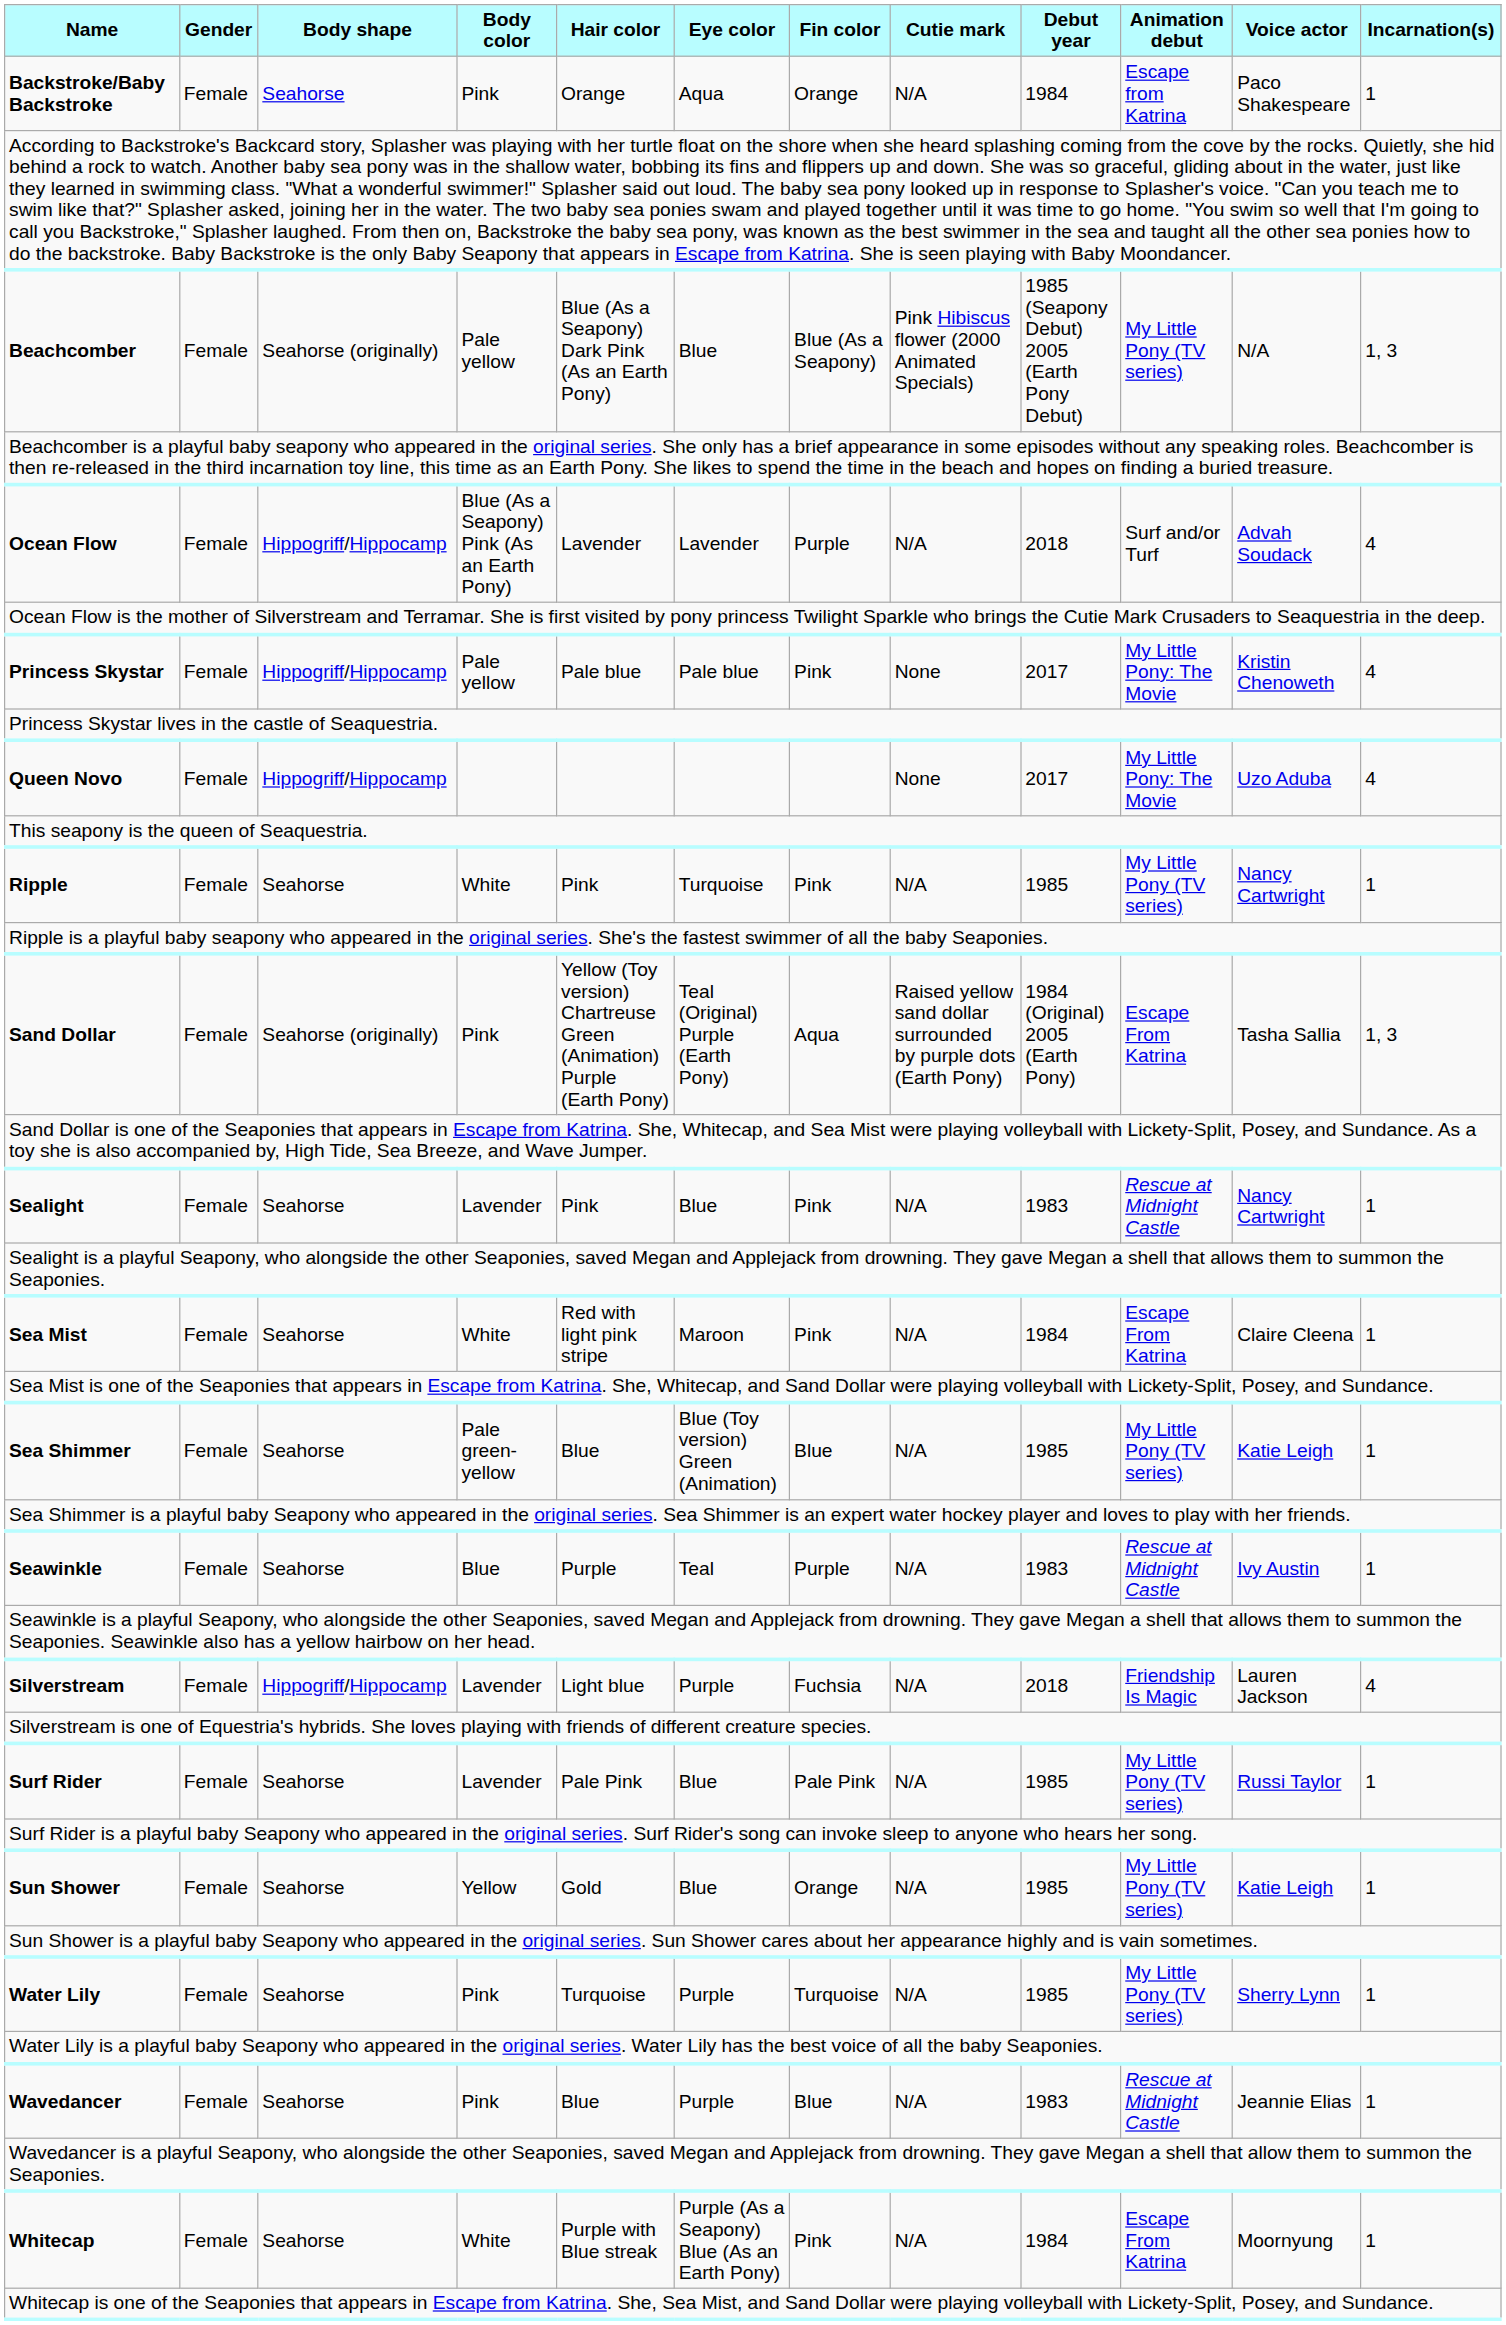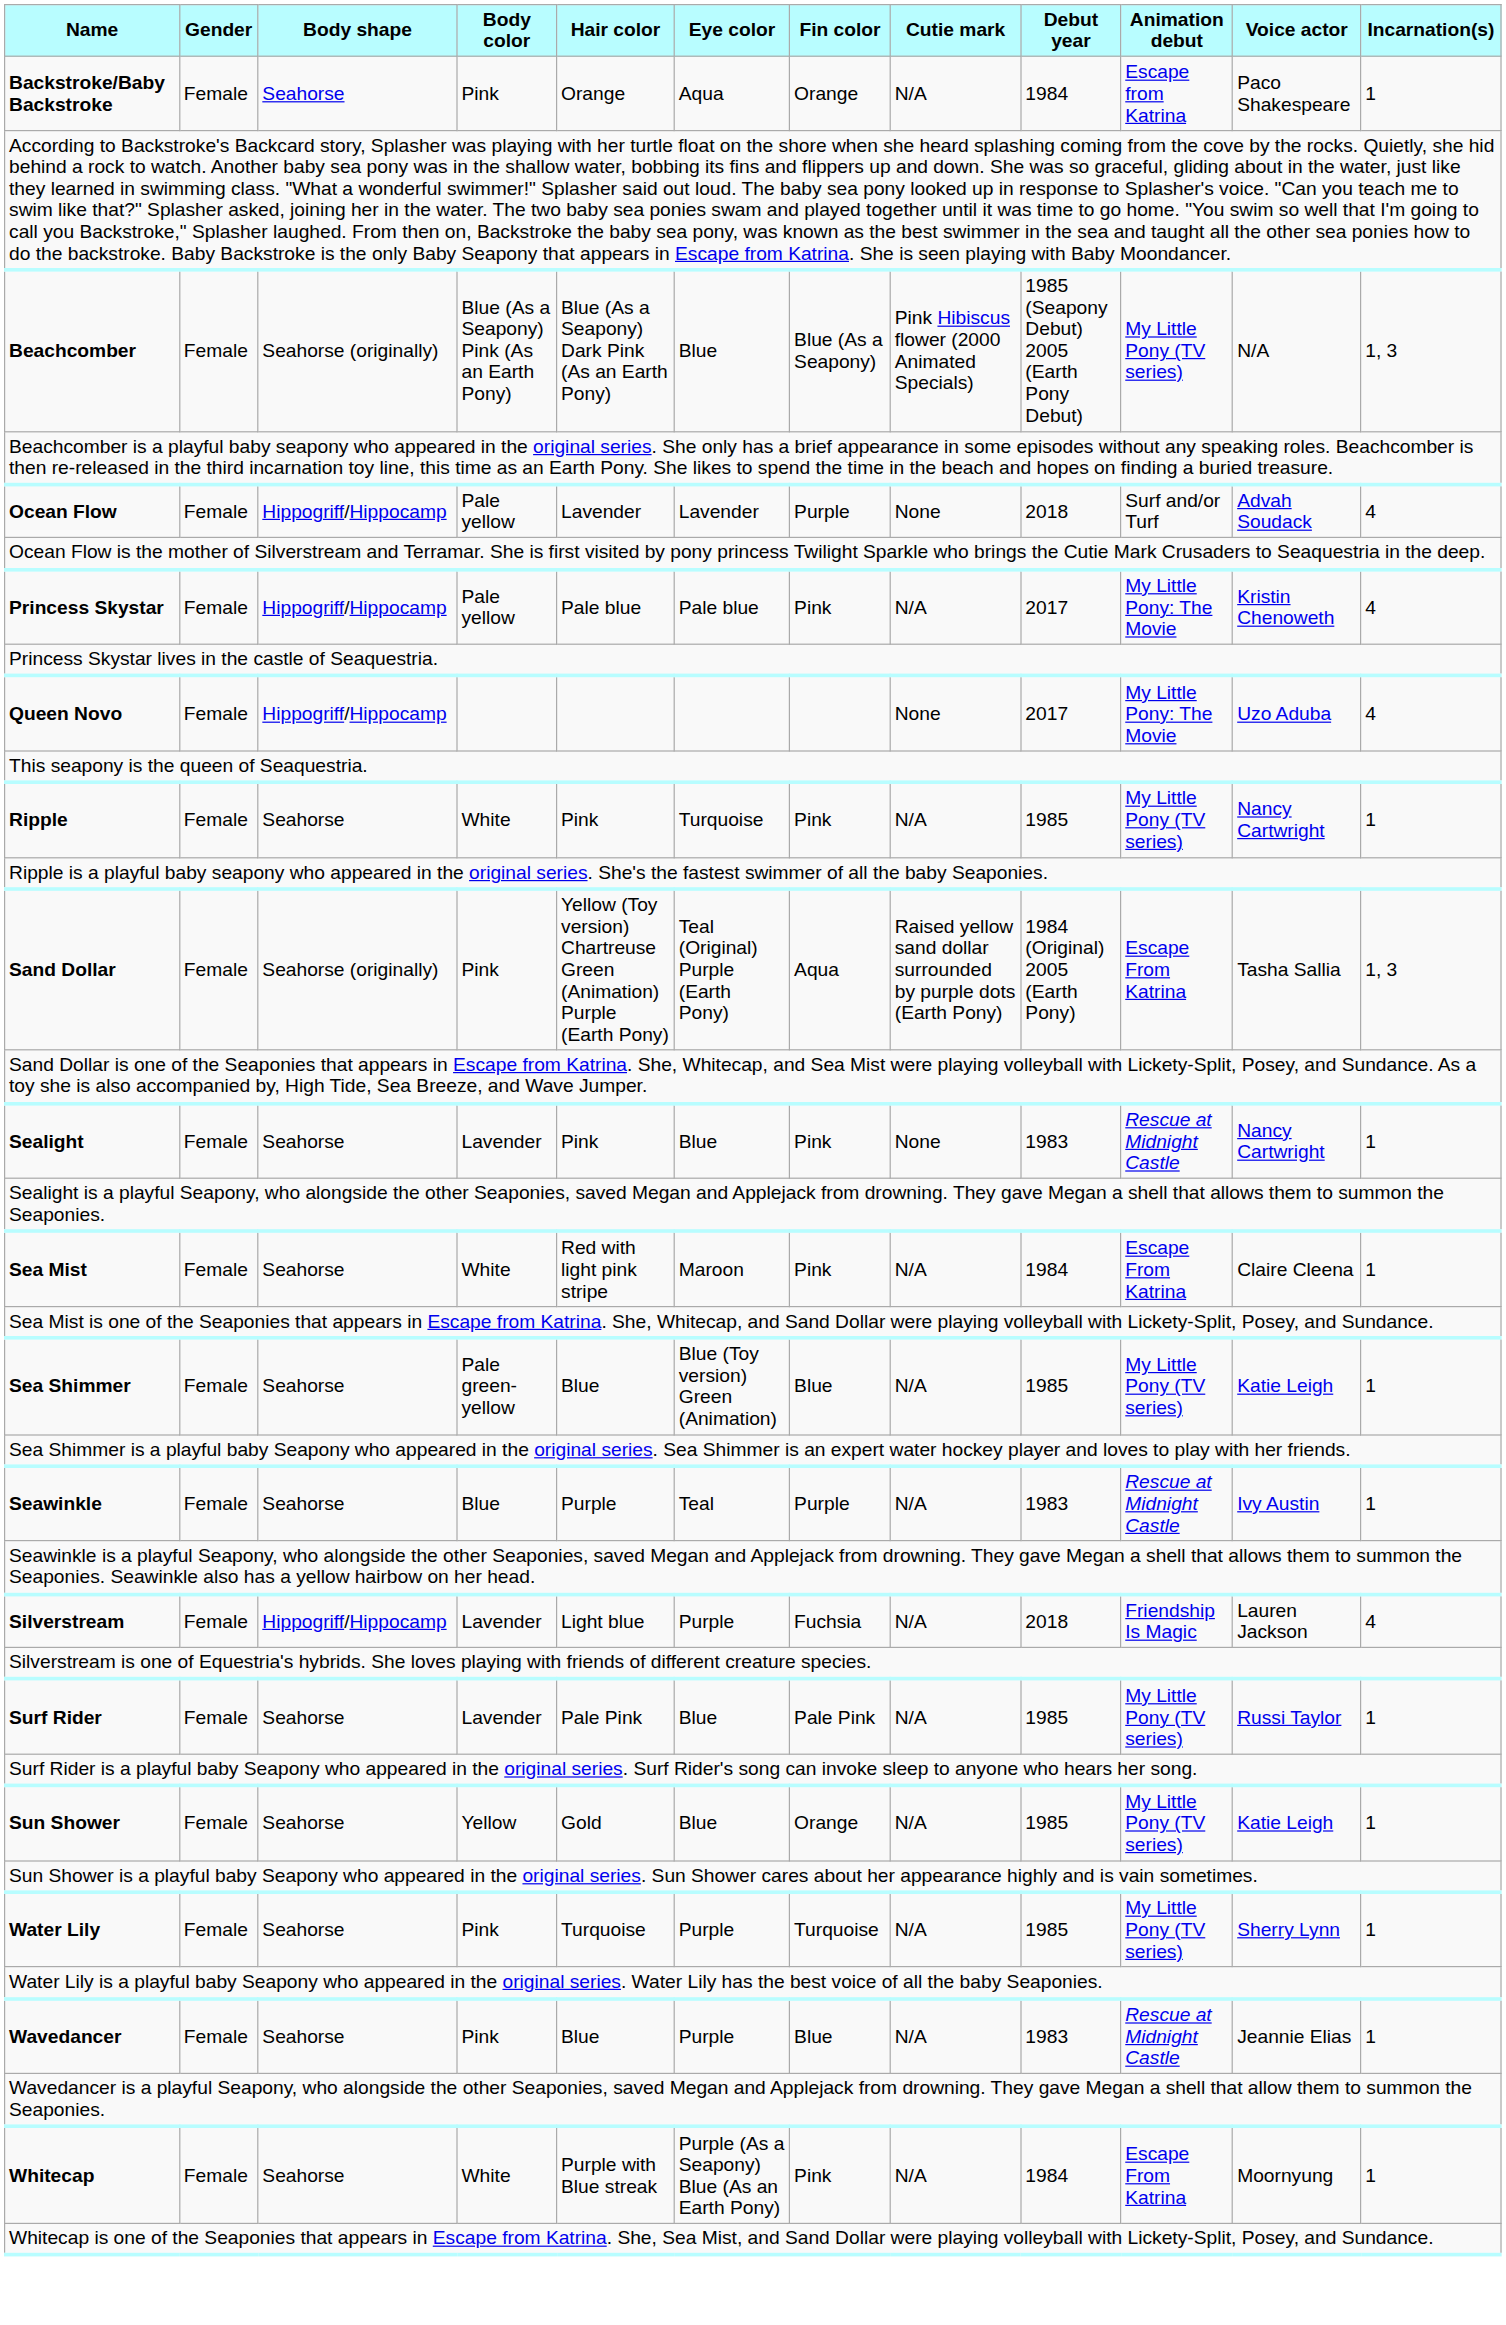 <table class="wikitable mw-collapsible mw-collapsed sortable" style= cellpadding="10" "background: #B8FDFF;">
 <tr>
 <th style="background:#B8FDFF;">Name</th>
 <th style="background:#B8FDFF;">Gender</th>
 <th style="background:#B8FDFF;">Body shape</th>
 <th style="background:#B8FDFF;">Body color</th>
 <th style="background:#B8FDFF;">Hair color</th>
 <th style="background:#B8FDFF;">Eye color</th>
 <th style="background:#B8FDFF;">Fin color</th>
 <th style="background:#B8FDFF;">Cutie mark</th>
 <th style="background:#B8FDFF;">Debut year</th>
 <th style="background:#B8FDFF;">Animation debut</th>
 <th style="background:#B8FDFF;">Voice actor</th>
 <th style="background:#B8FDFF;">Incarnation(s)</th>
 </tr>
 <tr>
 <td><strong>Backstroke/Baby Backstroke</strong></td>
 <td>Female</td>
 <td><a href='#'>Seahorse</a></td>
 <td>Pink</td>
 <td>Orange</td>
 <td>Aqua</td>
 <td>Orange</td>
 <td>N/A</td>
 <td>1984</td>
 <td><a href='#'>Escape from Katrina</a></td>
 <td>Paco Shakespeare</td>
 <td>1</td>
 </tr>
 <tr>
 <td style="border-bottom: 3px solid #B8FDFF;" colspan="14">According to Backstroke's Backcard story, Splasher was playing with her turtle float on the shore when she heard splashing coming from the cove by the rocks. Quietly, she hid behind a rock to watch. Another baby sea pony was in the shallow water, bobbing its fins and flippers up and down. She was so graceful, gliding about in the water, just like they learned in swimming class. "What a wonderful swimmer!" Splasher said out loud. The baby sea pony looked up in response to Splasher's voice. "Can you teach me to swim like that?" Splasher asked, joining her in the water. The two baby sea ponies swam and played together until it was time to go home. "You swim so well that I'm going to call you Backstroke," Splasher laughed. From then on, Backstroke the baby sea pony, was known as the best swimmer in the sea and taught all the other sea ponies how to do the backstroke. Baby Backstroke is the only Baby Seapony that appears in <a href='#'>Escape from Katrina</a>. She is seen playing with Baby Moondancer.</td>
 </tr>
 <tr>
 <td><strong>Beachcomber</strong></td>
 <td>Female</td>
 <td>Seahorse (originally)</td>
-<td>Pale yellow</td>
+<td>Blue (As a Seapony)<br>Pink (As an Earth Pony)</td>
 <td>Blue (As a Seapony)<br>Dark Pink (As an Earth Pony)</td>
 <td>Blue</td>
 <td>Blue (As a Seapony)</td>
 <td>Pink <a href='#'>Hibiscus</a> flower (2000 Animated Specials)</td>
 <td>1985 (Seapony Debut)<br>2005 (Earth Pony Debut)</td>
 <td><a href='#'>My Little Pony (TV series)</a></td>
 <td>N/A</td>
 <td>1, 3</td>
 </tr>
 <tr>
 <td style="border-bottom: 3px solid #B8FDFF;" colspan="14">Beachcomber is a playful baby seapony who appeared in the <a href='#'>original series</a>. She only has a brief appearance in some episodes without any speaking roles. Beachcomber is then re-released in the third incarnation toy line, this time as an Earth Pony. She likes to spend the time in the beach and hopes on finding a buried treasure.</td>
 </tr>
 <tr>
 <td><strong>Ocean Flow</strong></td>
 <td>Female</td>
 <td><a href='#'>Hippogriff</a>/<a href='#'>Hippocamp</a></td>
-<td>Blue (As a Seapony)<br>Pink (As an Earth Pony)</td>
+<td>Pale yellow</td>
 <td>Lavender</td>
 <td>Lavender</td>
 <td>Purple</td>
-<td>N/A</td>
+<td>None</td>
 <td>2018</td>
 <td>Surf and/or Turf</td>
 <td><a href='#'>Advah Soudack</a></td>
 <td>4</td>
 </tr>
 <tr>
 <td style="border-bottom: 3px solid #B8FDFF;" colspan="14">Ocean Flow is the mother of Silverstream and Terramar. She is first visited by pony princess Twilight Sparkle who brings the Cutie Mark Crusaders to Seaquestria in the deep.</td>
 </tr>
 <tr>
 <td><strong>Princess Skystar</strong></td>
 <td>Female</td>
 <td><a href='#'>Hippogriff</a>/<a href='#'>Hippocamp</a></td>
 <td>Pale yellow</td>
 <td>Pale blue</td>
 <td>Pale blue</td>
 <td>Pink</td>
-<td>None</td>
+<td>N/A</td>
 <td>2017</td>
 <td><a href='#'>My Little Pony: The Movie</a></td>
 <td><a href='#'>Kristin Chenoweth</a></td>
 <td>4</td>
 </tr>
 <tr>
 <td style="border-bottom: 3px solid #B8FDFF;" colspan="14">Princess Skystar lives in the castle of Seaquestria.</td>
 </tr>
 <tr>
 <td><strong>Queen Novo</strong></td>
 <td>Female</td>
 <td><a href='#'>Hippogriff</a>/<a href='#'>Hippocamp</a></td>
 <td></td>
 <td></td>
 <td></td>
 <td></td>
 <td>None</td>
 <td>2017</td>
 <td><a href='#'>My Little Pony: The Movie</a></td>
 <td><a href='#'>Uzo Aduba</a></td>
 <td>4</td>
 </tr>
 <tr>
 <td style="border-bottom: 3px solid #B8FDFF;" colspan="14">This seapony is the queen of Seaquestria.</td>
 </tr>
 <tr>
 <td><strong>Ripple</strong></td>
 <td>Female</td>
 <td>Seahorse</td>
 <td>White</td>
 <td>Pink</td>
 <td>Turquoise</td>
 <td>Pink</td>
 <td>N/A</td>
 <td>1985</td>
 <td><a href='#'>My Little Pony (TV series)</a></td>
 <td><a href='#'>Nancy Cartwright</a></td>
 <td>1</td>
 </tr>
 <tr>
 <td style="border-bottom: 3px solid #B8FDFF;" colspan="14">Ripple is a playful baby seapony who appeared in the <a href='#'>original series</a>. She's the fastest swimmer of all the baby Seaponies.</td>
 </tr>
 <tr>
 <td><strong>Sand Dollar</strong></td>
 <td>Female</td>
 <td>Seahorse (originally)</td>
 <td>Pink</td>
 <td>Yellow (Toy version)<br>Chartreuse Green (Animation)<br>Purple (Earth Pony)</td>
 <td>Teal (Original)<br>Purple (Earth Pony)</td>
 <td>Aqua</td>
 <td>Raised yellow sand dollar surrounded by purple dots (Earth Pony)</td>
 <td>1984 (Original)<br>2005 (Earth Pony)</td>
 <td><a href='#'>Escape From Katrina</a></td>
 <td>Tasha Sallia</td>
 <td>1, 3</td>
 </tr>
 <tr>
 <td style="border-bottom: 3px solid #B8FDFF;" colspan="14">Sand Dollar is one of the Seaponies that appears in <a href='#'>Escape from Katrina</a>. She, Whitecap, and Sea Mist were playing volleyball with Lickety-Split, Posey, and Sundance. As a toy she is also accompanied by, High Tide, Sea Breeze, and Wave Jumper.</td>
 </tr>
 <tr>
 <td><strong>Sealight</strong></td>
 <td>Female</td>
 <td>Seahorse</td>
 <td>Lavender</td>
 <td>Pink</td>
 <td>Blue</td>
 <td>Pink</td>
-<td>N/A</td>
+<td>None</td>
 <td>1983</td>
 <td><em><a href='#'>Rescue at Midnight Castle</a></em></td>
 <td><a href='#'>Nancy Cartwright</a></td>
 <td>1</td>
 </tr>
 <tr>
 <td style="border-bottom: 3px solid #B8FDFF;" colspan="14">Sealight is a playful Seapony, who alongside the other Seaponies, saved Megan and Applejack from drowning. They gave Megan a shell that allows them to summon the Seaponies.</td>
 </tr>
 <tr>
 <td><strong>Sea Mist</strong></td>
 <td>Female</td>
 <td>Seahorse</td>
 <td>White</td>
 <td>Red with light pink stripe</td>
 <td>Maroon</td>
 <td>Pink</td>
 <td>N/A</td>
 <td>1984</td>
 <td><a href='#'>Escape From Katrina</a></td>
 <td>Claire Cleena</td>
 <td>1</td>
 </tr>
 <tr>
 <td style="border-bottom: 3px solid #B8FDFF;" colspan="14">Sea Mist is one of the Seaponies that appears in <a href='#'>Escape from Katrina</a>. She, Whitecap, and Sand Dollar were playing volleyball with Lickety-Split, Posey, and Sundance.</td>
 </tr>
 <tr>
 <td><strong>Sea Shimmer</strong></td>
 <td>Female</td>
 <td>Seahorse</td>
 <td>Pale green-yellow</td>
 <td>Blue</td>
 <td>Blue (Toy version)<br>Green (Animation)</td>
 <td>Blue</td>
 <td>N/A</td>
 <td>1985</td>
 <td><a href='#'>My Little Pony (TV series)</a></td>
 <td><a href='#'>Katie Leigh</a></td>
 <td>1</td>
 </tr>
 <tr>
 <td style="border-bottom: 3px solid #B8FDFF;" colspan="14">Sea Shimmer is a playful baby Seapony who appeared in the <a href='#'>original series</a>. Sea Shimmer is an expert water hockey player and loves to play with her friends.</td>
 </tr>
 <tr>
 <td><strong>Seawinkle</strong></td>
 <td>Female</td>
 <td>Seahorse</td>
 <td>Blue</td>
 <td>Purple</td>
 <td>Teal</td>
 <td>Purple</td>
 <td>N/A</td>
 <td>1983</td>
 <td><em><a href='#'>Rescue at Midnight Castle</a></em></td>
 <td><a href='#'>Ivy Austin</a></td>
 <td>1</td>
 </tr>
 <tr>
 <td style="border-bottom: 3px solid #B8FDFF;" colspan="14">Seawinkle is a playful Seapony, who alongside the other Seaponies, saved Megan and Applejack from drowning. They gave Megan a shell that allows them to summon the Seaponies. Seawinkle also has a yellow hairbow on her head.</td>
 </tr>
 <tr>
 <td><strong>Silverstream</strong></td>
 <td>Female</td>
 <td><a href='#'>Hippogriff</a>/<a href='#'>Hippocamp</a></td>
 <td>Lavender</td>
 <td>Light blue</td>
 <td>Purple</td>
 <td>Fuchsia</td>
 <td>N/A</td>
 <td>2018</td>
 <td><a href='#'>Friendship Is Magic</a></td>
 <td>Lauren Jackson</td>
 <td>4</td>
 </tr>
 <tr>
 <td style="border-bottom: 3px solid #B8FDFF;" colspan="14">Silverstream is one of Equestria's hybrids. She loves playing with friends of different creature species.</td>
 </tr>
 <tr>
 <td><strong>Surf Rider</strong></td>
 <td>Female</td>
 <td>Seahorse</td>
 <td>Lavender</td>
 <td>Pale Pink</td>
 <td>Blue</td>
 <td>Pale Pink</td>
 <td>N/A</td>
 <td>1985</td>
 <td><a href='#'>My Little Pony (TV series)</a></td>
 <td><a href='#'>Russi Taylor</a></td>
 <td>1</td>
 </tr>
 <tr>
 <td style="border-bottom: 3px solid #B8FDFF;" colspan="14">Surf Rider is a playful baby Seapony who appeared in the <a href='#'>original series</a>. Surf Rider's song can invoke sleep to anyone who hears her song.</td>
 </tr>
 <tr>
 <td><strong>Sun Shower</strong></td>
 <td>Female</td>
 <td>Seahorse</td>
 <td>Yellow</td>
 <td>Gold</td>
 <td>Blue</td>
 <td>Orange</td>
 <td>N/A</td>
 <td>1985</td>
 <td><a href='#'>My Little Pony (TV series)</a></td>
 <td><a href='#'>Katie Leigh</a></td>
 <td>1</td>
 </tr>
 <tr>
 <td style="border-bottom: 3px solid #B8FDFF;" colspan="14">Sun Shower is a playful baby Seapony who appeared in the <a href='#'>original series</a>. Sun Shower cares about her appearance highly and is vain sometimes.</td>
 </tr>
 <tr>
 <td><strong>Water Lily</strong></td>
 <td>Female</td>
 <td>Seahorse</td>
 <td>Pink</td>
 <td>Turquoise</td>
 <td>Purple</td>
 <td>Turquoise</td>
 <td>N/A</td>
 <td>1985</td>
 <td><a href='#'>My Little Pony (TV series)</a></td>
 <td><a href='#'>Sherry Lynn</a></td>
 <td>1</td>
 </tr>
 <tr>
 <td style="border-bottom: 3px solid #B8FDFF;" colspan="14">Water Lily is a playful baby Seapony who appeared in the <a href='#'>original series</a>. Water Lily has the best voice of all the baby Seaponies.</td>
 </tr>
 <tr>
 <td><strong>Wavedancer</strong></td>
 <td>Female</td>
 <td>Seahorse</td>
 <td>Pink</td>
 <td>Blue</td>
 <td>Purple</td>
 <td>Blue</td>
 <td>N/A</td>
 <td>1983</td>
 <td><em><a href='#'>Rescue at Midnight Castle</a></em></td>
 <td>Jeannie Elias</td>
 <td>1</td>
 </tr>
 <tr>
 <td style="border-bottom: 3px solid #B8FDFF;" colspan="14">Wavedancer is a playful Seapony, who alongside the other Seaponies, saved Megan and Applejack from drowning. They gave Megan a shell that allow them to summon the Seaponies.</td>
 </tr>
 <tr>
 <td><strong>Whitecap</strong></td>
 <td>Female</td>
 <td>Seahorse</td>
 <td>White</td>
 <td>Purple with Blue streak</td>
 <td>Purple (As a Seapony)<br>Blue (As an Earth Pony)</td>
 <td>Pink</td>
 <td>N/A</td>
 <td>1984</td>
 <td><a href='#'>Escape From Katrina</a></td>
 <td>Moornyung</td>
 <td>1</td>
 </tr>
 <tr>
 <td style="border-bottom: 3px solid #B8FDFF;" colspan="14">Whitecap is one of the Seaponies that appears in <a href='#'>Escape from Katrina</a>. She, Sea Mist, and Sand Dollar were playing volleyball with Lickety-Split, Posey, and Sundance.</td>
 </tr>
 </table>
